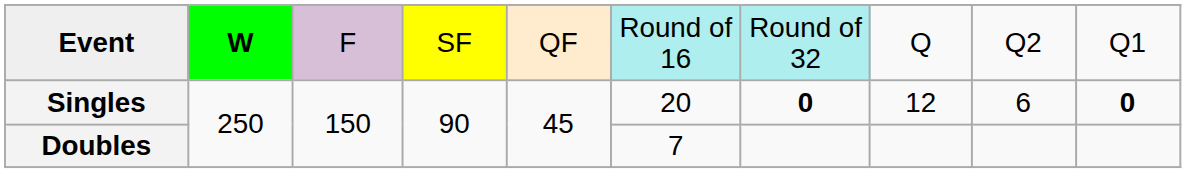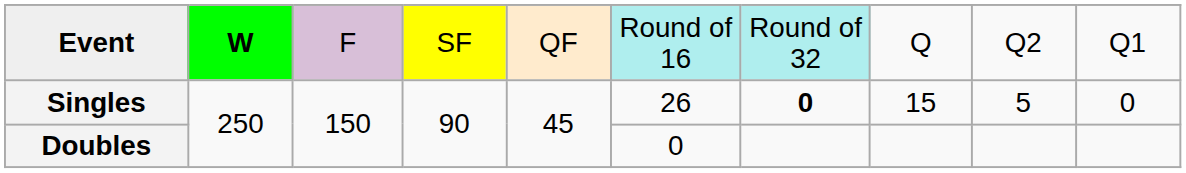 <table class=wikitable style=font-size:90%;text-align:center>
 <tr>
 <td style="width:130px; background:#efefef;"><strong>Event</strong></td>
 <td style="width:80px; background:lime;"><strong>W</strong></td>
 <td style="width:85px; background:thistle;">F</td>
 <td style="width:85px; background:#ff0;">SF</td>
 <td style="width:85px; background:#ffebcd;">QF</td>
 <td style="width:85px; background:#afeeee;">Round of 16</td>
 <td style="width:85px; background:#afeeee;">Round of 32</td>
 <td width=85>Q</td>
 <td width=85>Q2</td>
 <td width=85>Q1</td>
 </tr>
 <tr>
 <th style="background:#f3f3f3;">Singles</th>
 <td rowspan=2>250</td>
 <td rowspan=2>150</td>
 <td rowspan=2>90</td>
 <td rowspan=2>45</td>
-<td>20</td>
+<td>26</td>
 <td><strong>0</strong></td>
-<td>12</td>
-<td>6</td>
-<td><strong>0</strong></td>
+<td>15</td>
+<td>5</td>
+<td>0</td>
 </tr>
 <tr>
 <th style="background:#f3f3f3;">Doubles</th>
-<td>7</td>
+<td>0</td>
 <td></td>
 <td></td>
 <td></td>
 <td></td>
 </tr>
 </table>
